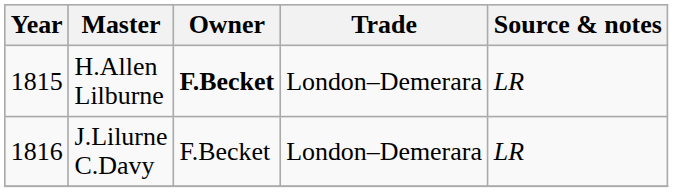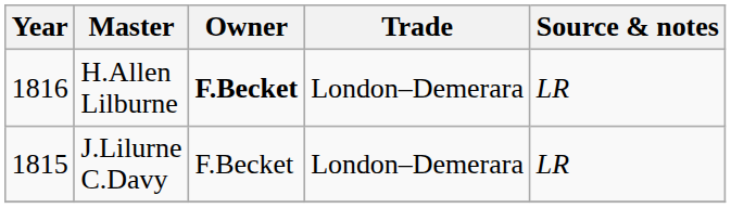 <table class=" wikitable">
 <tr>
 <th>Year</th>
 <th>Master</th>
 <th>Owner</th>
 <th>Trade</th>
 <th>Source & notes</th>
 </tr>
 <tr>
-<td>1815</td>
+<td>1816</td>
 <td>H.Allen<br>Lilburne</td>
 <td><strong>F.Becket</strong></td>
 <td>London–Demerara</td>
 <td><em>LR</em></td>
 </tr>
 <tr>
-<td>1816</td>
+<td>1815</td>
 <td>J.Lilurne<br>C.Davy</td>
 <td>F.Becket</td>
 <td>London–Demerara</td>
 <td><em>LR</em></td>
 </tr>
 <tr>
 </tr>
 </table>
